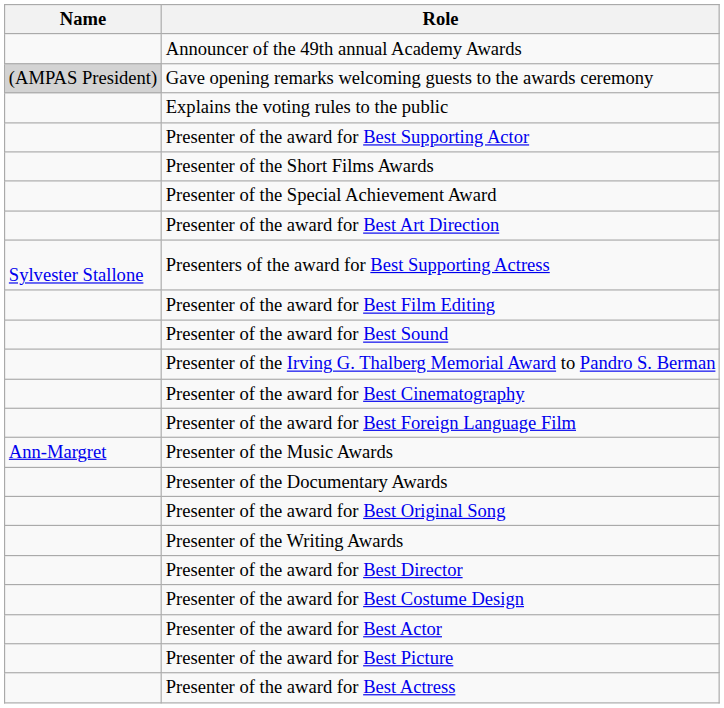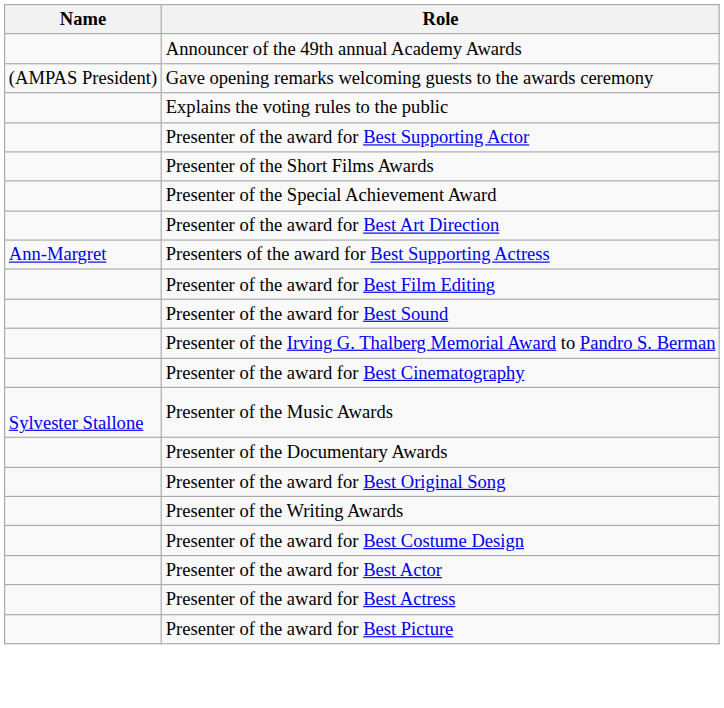 <table class="wikitable sortable">
 <tr>
 <th>Name</th>
 <th>Role</th>
 </tr>
 <tr>
 <td></td>
 <td>Announcer of the 49th annual Academy Awards</td>
 </tr>
 <tr>
-<td style="background: lightgrey;"> (AMPAS President)</td>
+<td> (AMPAS President)</td>
 <td>Gave opening remarks welcoming guests to the awards ceremony</td>
 </tr>
 <tr>
 <td></td>
 <td>Explains the voting rules to the public</td>
 </tr>
 <tr>
 <td></td>
 <td>Presenter of the award for <a href='#'>Best Supporting Actor</a></td>
 </tr>
 <tr>
 <td></td>
 <td>Presenter of the Short Films Awards</td>
 </tr>
 <tr>
 <td></td>
 <td>Presenter of the Special Achievement Award</td>
 </tr>
 <tr>
 <td></td>
 <td>Presenter of the award for <a href='#'>Best Art Direction</a></td>
 </tr>
 <tr>
-<td><br><a href='#'>Sylvester Stallone</a></td>
+<td><a href='#'>Ann-Margret</a></td>
 <td>Presenters of the award for <a href='#'>Best Supporting Actress</a></td>
 </tr>
 <tr>
 <td></td>
 <td>Presenter of the award for <a href='#'>Best Film Editing</a></td>
 </tr>
 <tr>
 <td></td>
 <td>Presenter of the award for <a href='#'>Best Sound</a></td>
 </tr>
 <tr>
 <td></td>
 <td>Presenter of the <a href='#'>Irving G. Thalberg Memorial Award</a> to <a href='#'>Pandro S. Berman</a></td>
 </tr>
 <tr>
 <td></td>
 <td>Presenter of the award for <a href='#'>Best Cinematography</a></td>
 </tr>
 <tr>
-<td></td>
-<td>Presenter of the award for <a href='#'>Best Foreign Language Film</a></td>
-</tr>
-<tr>
-<td><a href='#'>Ann-Margret</a></td>
+<td><br><a href='#'>Sylvester Stallone</a></td>
 <td>Presenter of the Music Awards</td>
 </tr>
 <tr>
 <td></td>
 <td>Presenter of the Documentary Awards</td>
 </tr>
 <tr>
 <td></td>
 <td>Presenter of the award for <a href='#'>Best Original Song</a></td>
 </tr>
 <tr>
 <td></td>
 <td>Presenter of the Writing Awards</td>
 </tr>
 <tr>
 <td></td>
-<td>Presenter of the award for <a href='#'>Best Director</a></td>
-</tr>
-<tr>
-<td></td>
 <td>Presenter of the award for <a href='#'>Best Costume Design</a></td>
 </tr>
 <tr>
 <td></td>
 <td>Presenter of the award for <a href='#'>Best Actor</a></td>
 </tr>
 <tr>
 <td></td>
-<td>Presenter of the award for <a href='#'>Best Picture</a></td>
+<td>Presenter of the award for <a href='#'>Best Actress</a></td>
 </tr>
 <tr>
 <td></td>
-<td>Presenter of the award for <a href='#'>Best Actress</a></td>
+<td>Presenter of the award for <a href='#'>Best Picture</a></td>
 </tr>
 </table>
